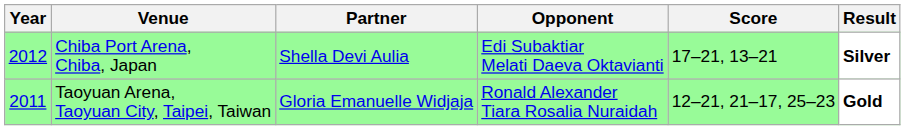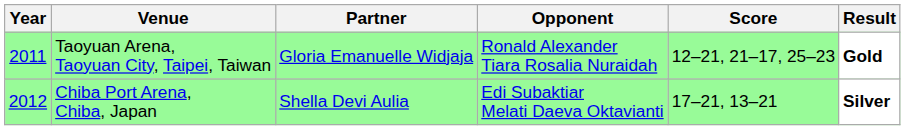 <table class="sortable wikitable" style="font-size: 90%">
 <tr>
 <th>Year</th>
 <th>Venue</th>
 <th>Partner</th>
 <th>Opponent</th>
 <th>Score</th>
 <th>Result</th>
 </tr>
 <tr style="background:#98FB98">
+<td align="center"><a href='#'>2011</a></td>
+<td align="left">Taoyuan Arena,<br><a href='#'>Taoyuan City</a>, <a href='#'>Taipei</a>, Taiwan</td>
+<td align="left"> <a href='#'>Gloria Emanuelle Widjaja</a></td>
+<td align="left"> <a href='#'>Ronald Alexander</a><br> <a href='#'>Tiara Rosalia Nuraidah</a></td>
+<td align="left">12–21, 21–17, 25–23</td>
+<td style="text-align:left; background:white"> <strong>Gold</strong></td>
+</tr>
+<tr style="background:#98FB98">
 <td align="center"><a href='#'>2012</a></td>
 <td align="left"><a href='#'>Chiba Port Arena</a>,<br><a href='#'>Chiba</a>, Japan</td>
 <td align="left"> <a href='#'>Shella Devi Aulia</a></td>
 <td align="left"> <a href='#'>Edi Subaktiar</a><br> <a href='#'>Melati Daeva Oktavianti</a></td>
 <td align="left">17–21, 13–21</td>
 <td style="text-align:left; background:white"> <strong>Silver</strong></td>
 </tr>
-<tr style="background:#98FB98">
-<td align="center"><a href='#'>2011</a></td>
-<td align="left">Taoyuan Arena,<br><a href='#'>Taoyuan City</a>, <a href='#'>Taipei</a>, Taiwan</td>
-<td align="left"> <a href='#'>Gloria Emanuelle Widjaja</a></td>
-<td align="left"> <a href='#'>Ronald Alexander</a><br> <a href='#'>Tiara Rosalia Nuraidah</a></td>
-<td align="left">12–21, 21–17, 25–23</td>
-<td style="text-align:left; background:white"> <strong>Gold</strong></td>
-</tr>
 </table>
